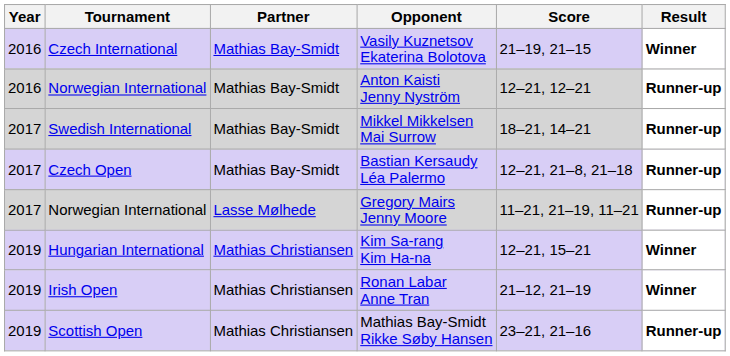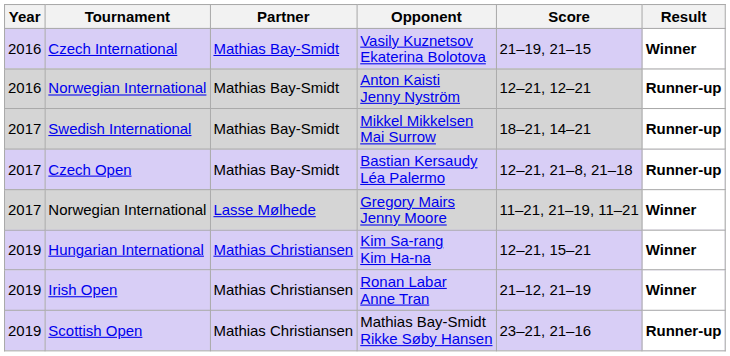 <table class="sortable wikitable" style="font-size: 90%;">
 <tr>
 <th>Year</th>
 <th>Tournament</th>
 <th>Partner</th>
 <th>Opponent</th>
 <th>Score</th>
 <th>Result</th>
 </tr>
 <tr style="background:#D8CEF6">
 <td align="center">2016</td>
 <td align="left"><a href='#'>Czech International</a></td>
 <td align="left"> <a href='#'>Mathias Bay-Smidt</a></td>
 <td align="left"> <a href='#'>Vasily Kuznetsov</a><br> <a href='#'>Ekaterina Bolotova</a></td>
 <td align="left">21–19, 21–15</td>
 <td style="text-align:left; background:white"> <strong>Winner</strong></td>
 </tr>
 <tr style="background:#D5D5D5">
 <td align="center">2016</td>
 <td align="left"><a href='#'>Norwegian International</a></td>
 <td align="left"> Mathias Bay-Smidt</td>
 <td align="left"> <a href='#'>Anton Kaisti</a><br> <a href='#'>Jenny Nyström</a></td>
 <td align="left">12–21, 12–21</td>
 <td style="text-align:left; background:white"> <strong>Runner-up</strong></td>
 </tr>
 <tr style="background:#D5D5D5">
 <td align="center">2017</td>
 <td align="left"><a href='#'>Swedish International</a></td>
 <td align="left"> Mathias Bay-Smidt</td>
 <td align="left"> <a href='#'>Mikkel Mikkelsen</a><br> <a href='#'>Mai Surrow</a></td>
 <td align="left">18–21, 14–21</td>
 <td style="text-align:left; background:white"> <strong>Runner-up</strong></td>
 </tr>
 <tr style="background:#D8CEF6">
 <td align="center">2017</td>
 <td align="left"><a href='#'>Czech Open</a></td>
 <td align="left"> Mathias Bay-Smidt</td>
 <td align="left"> <a href='#'>Bastian Kersaudy</a><br> <a href='#'>Léa Palermo</a></td>
 <td align="left">12–21, 21–8, 21–18</td>
 <td style="text-align:left; background:white"> <strong>Runner-up</strong></td>
 </tr>
 <tr style="background:#D5D5D5">
 <td align="center">2017</td>
 <td align="left">Norwegian International</td>
 <td align="left"> <a href='#'>Lasse Mølhede</a></td>
 <td align="left"> <a href='#'>Gregory Mairs</a><br> <a href='#'>Jenny Moore</a></td>
 <td align="left">11–21, 21–19, 11–21</td>
-<td style="text-align:left; background:white"> <strong>Runner-up</strong></td>
+<td style="text-align:left; background:white"> <strong>Winner</strong></td>
 </tr>
 <tr style="background:#D8CEF6">
 <td align="center">2019</td>
 <td align="left"><a href='#'>Hungarian International</a></td>
 <td align="left"> <a href='#'>Mathias Christiansen</a></td>
 <td align="left"> <a href='#'>Kim Sa-rang</a><br> <a href='#'>Kim Ha-na</a></td>
 <td align="left">12–21, 15–21</td>
 <td style="text-align:left; background:white"> <strong>Winner</strong></td>
 </tr>
 <tr style="background:#D8CEF6">
 <td align="center">2019</td>
 <td align="left"><a href='#'>Irish Open</a></td>
 <td align="left"> Mathias Christiansen</td>
 <td align="left"> <a href='#'>Ronan Labar</a><br> <a href='#'>Anne Tran</a></td>
 <td align="left">21–12, 21–19</td>
 <td style="text-align:left; background:white"> <strong>Winner</strong></td>
 </tr>
 <tr style="background:#D8CEF6">
 <td align="center">2019</td>
 <td align="left"><a href='#'>Scottish Open</a></td>
 <td align="left"> Mathias Christiansen</td>
 <td align="left"> Mathias Bay-Smidt<br> <a href='#'>Rikke Søby Hansen</a></td>
 <td align="left">23–21, 21–16</td>
 <td style="text-align:left; background:white"> <strong>Runner-up</strong></td>
 </tr>
 </table>
